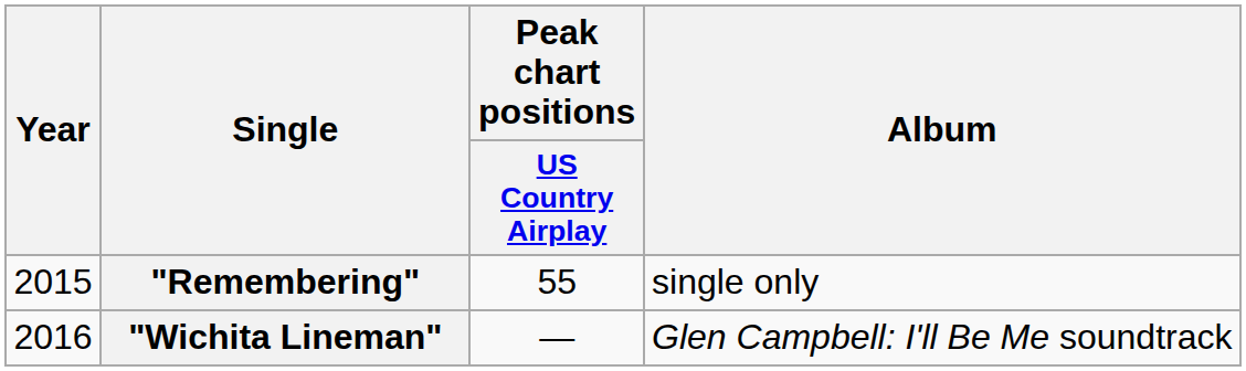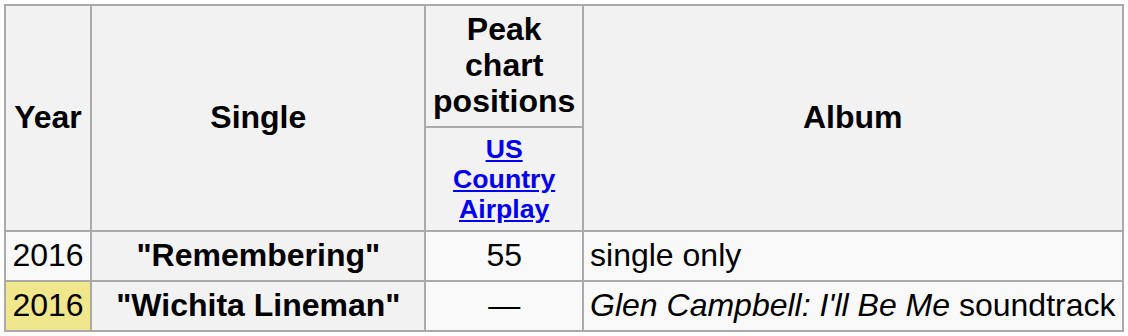 <table class="wikitable plainrowheaders" style="text-align:center;">
 <tr>
 <th rowspan="2">Year</th>
 <th rowspan="2" style="width:10em;">Single</th>
 <th colspan="1">Peak chart<br>positions</th>
 <th rowspan="2">Album</th>
 </tr>
 <tr style="font-size:smaller;">
 <th width="45"><a href='#'>US Country Airplay</a></th>
 </tr>
 <tr>
-<td>2015</td>
+<td>2016</td>
 <th scope="row">"Remembering"</th>
 <td>55</td>
 <td align="left">single only</td>
 </tr>
 <tr>
-<td>2016</td>
+<td style="background: khaki;">2016</td>
 <th scope="row">"Wichita Lineman"</th>
 <td>—</td>
 <td align="left"><em>Glen Campbell: I'll Be Me</em> soundtrack</td>
 </tr>
 </table>
